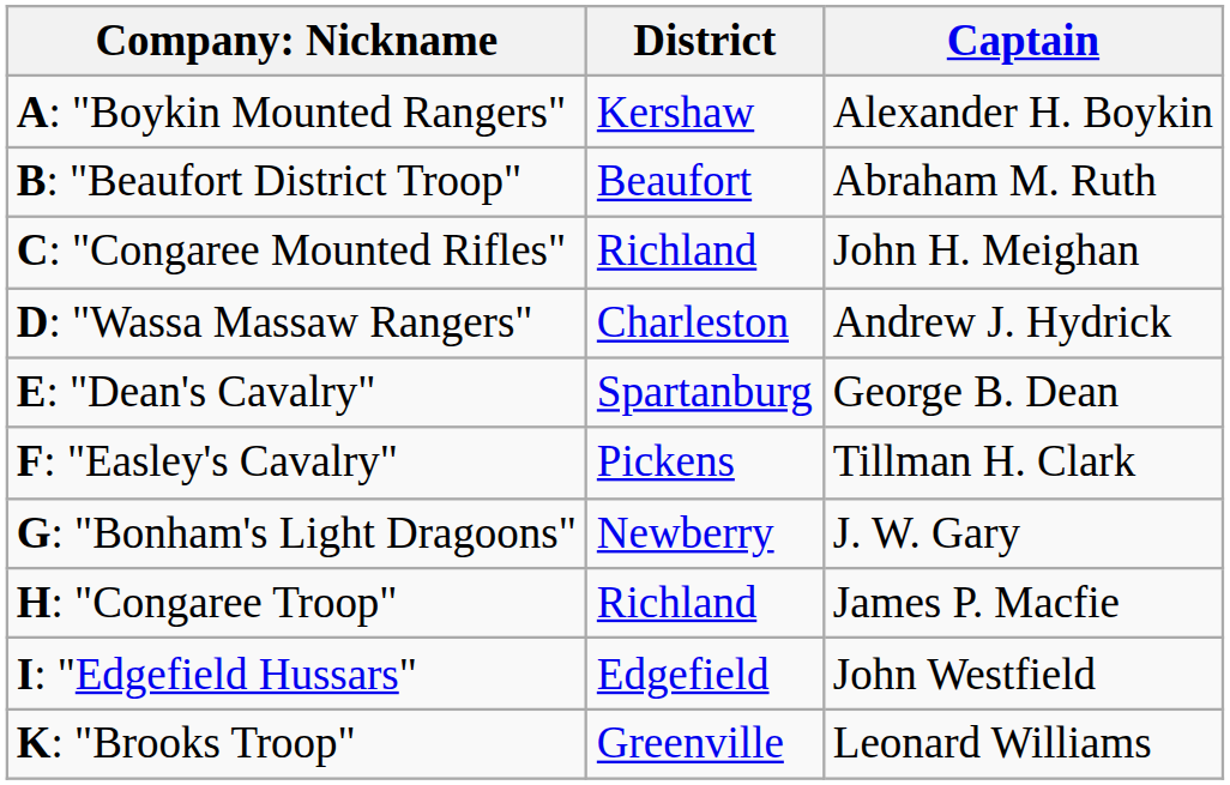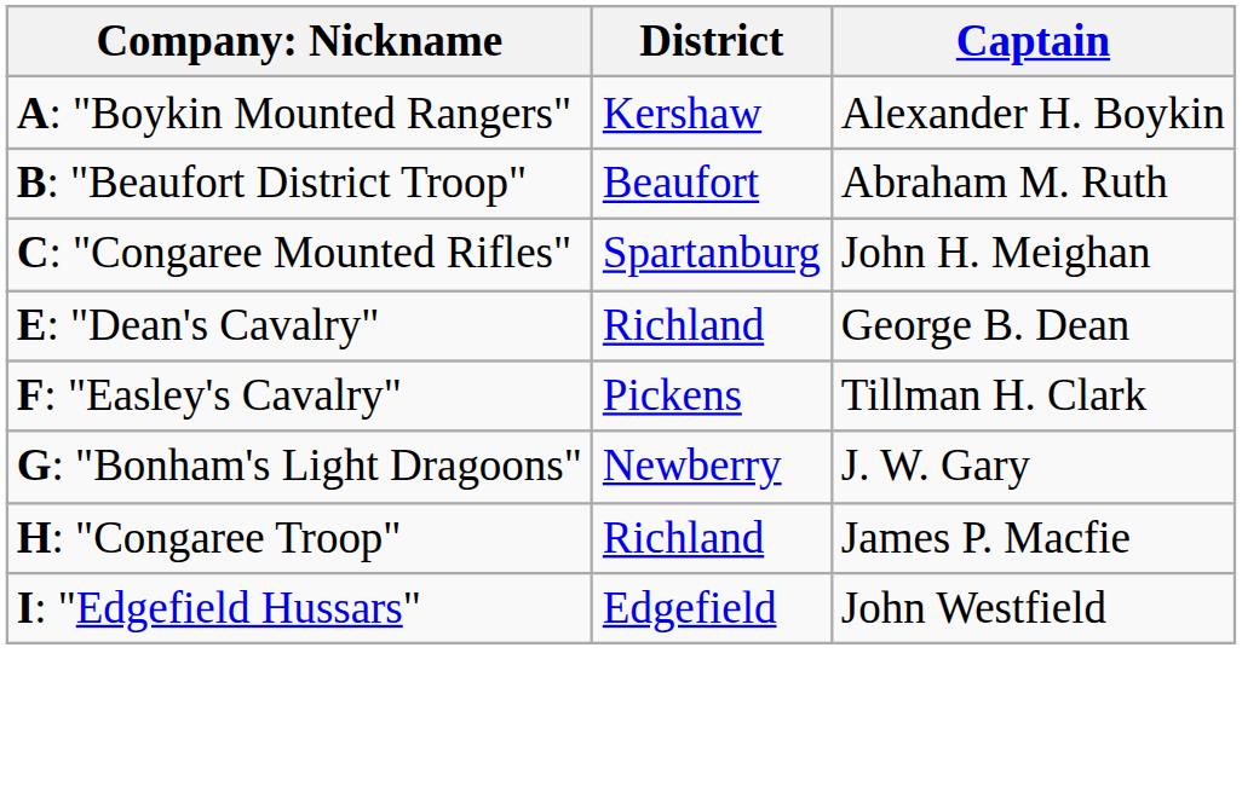 <table border="1" class="wikitable" style="margin: 1em auto 1em auto;">
 <tr>
 <th>Company: Nickname</th>
 <th>District</th>
 <th><a href='#'>Captain</a></th>
 </tr>
 <tr>
 <td><strong>A</strong>: "Boykin Mounted Rangers"</td>
 <td><a href='#'>Kershaw</a></td>
 <td>Alexander H. Boykin</td>
 </tr>
 <tr>
 <td><strong>B</strong>: "Beaufort District Troop"</td>
 <td><a href='#'>Beaufort</a></td>
 <td>Abraham M. Ruth</td>
 </tr>
 <tr>
 <td><strong>C</strong>: "Congaree Mounted Rifles"</td>
-<td><a href='#'>Richland</a></td>
+<td><a href='#'>Spartanburg</a></td>
 <td>John H. Meighan</td>
 </tr>
 <tr>
-<td><strong>D</strong>: "Wassa Massaw Rangers"</td>
-<td><a href='#'>Charleston</a></td>
-<td>Andrew J. Hydrick</td>
-</tr>
-<tr>
 <td><strong>E</strong>: "Dean's Cavalry"</td>
-<td><a href='#'>Spartanburg</a></td>
+<td><a href='#'>Richland</a></td>
 <td>George B. Dean</td>
 </tr>
 <tr>
 <td><strong>F</strong>: "Easley's Cavalry"</td>
 <td><a href='#'>Pickens</a></td>
 <td>Tillman H. Clark</td>
 </tr>
 <tr>
 <td><strong>G</strong>: "Bonham's Light Dragoons"</td>
 <td><a href='#'>Newberry</a></td>
 <td>J. W. Gary</td>
 </tr>
 <tr>
 <td><strong>H</strong>: "Congaree Troop"</td>
 <td><a href='#'>Richland</a></td>
 <td>James P. Macfie</td>
 </tr>
 <tr>
 <td><strong>I</strong>: "<a href='#'>Edgefield Hussars</a>"</td>
 <td><a href='#'>Edgefield</a></td>
 <td>John Westfield</td>
 </tr>
-<tr>
-<td><strong>K</strong>: "Brooks Troop"</td>
-<td><a href='#'>Greenville</a></td>
-<td>Leonard Williams</td>
-</tr>
 </table>
